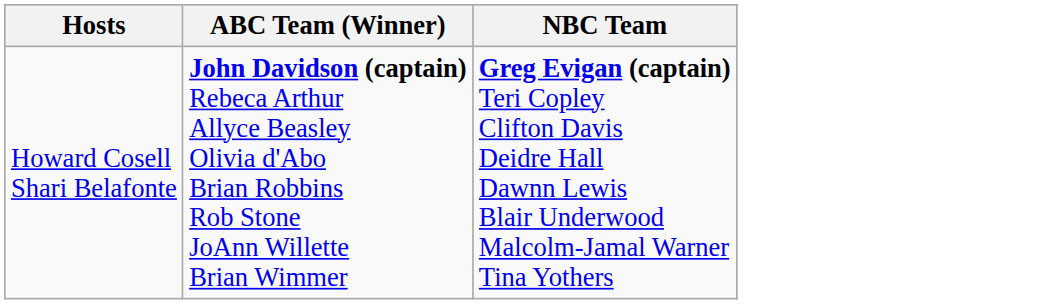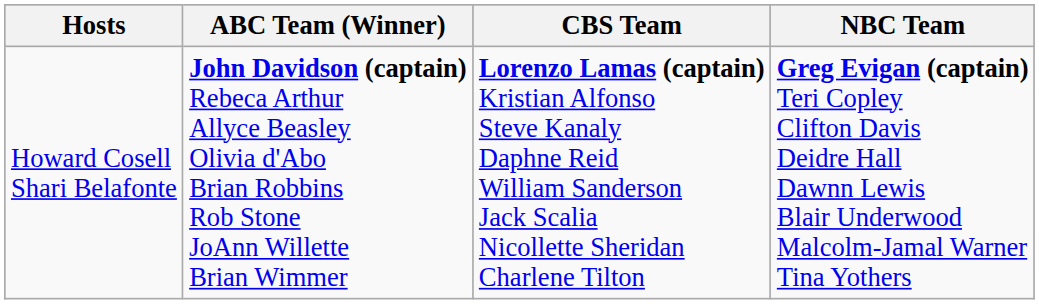 <table class="wikitable">
 <tr>
 <th>Hosts</th>
 <th>ABC Team (Winner)</th>
+<th>CBS Team</th>
 <th>NBC Team</th>
 </tr>
 <tr>
 <td><a href='#'>Howard Cosell</a><br><a href='#'>Shari Belafonte</a></td>
 <td><strong><a href='#'>John Davidson</a> (captain)</strong><br><a href='#'>Rebeca Arthur</a><br><a href='#'>Allyce Beasley</a><br><a href='#'>Olivia d'Abo</a><br><a href='#'>Brian Robbins</a><br><a href='#'>Rob Stone</a><br><a href='#'>JoAnn Willette</a><br><a href='#'>Brian Wimmer</a></td>
+<td><strong><a href='#'>Lorenzo Lamas</a> (captain)</strong><br><a href='#'>Kristian Alfonso</a><br><a href='#'>Steve Kanaly</a><br><a href='#'>Daphne Reid</a><br><a href='#'>William Sanderson</a><br><a href='#'>Jack Scalia</a><br><a href='#'>Nicollette Sheridan</a><br><a href='#'>Charlene Tilton</a></td>
 <td><strong><a href='#'>Greg Evigan</a> (captain)</strong><br><a href='#'>Teri Copley</a><br><a href='#'>Clifton Davis</a><br><a href='#'>Deidre Hall</a><br><a href='#'>Dawnn Lewis</a><br><a href='#'>Blair Underwood</a><br><a href='#'>Malcolm-Jamal Warner</a><br><a href='#'>Tina Yothers</a></td>
 </tr>
 </table>
